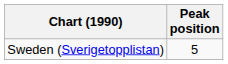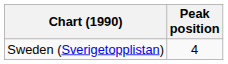 <table class="wikitable">
 <tr>
 <th>Chart (1990)</th>
 <th>Peak<br>position</th>
 </tr>
 <tr>
 <td>Sweden (<a href='#'>Sverigetopplistan</a>)</td>
-<td align="center">5</td>
+<td align="center">4</td>
 </tr>
 </table>
